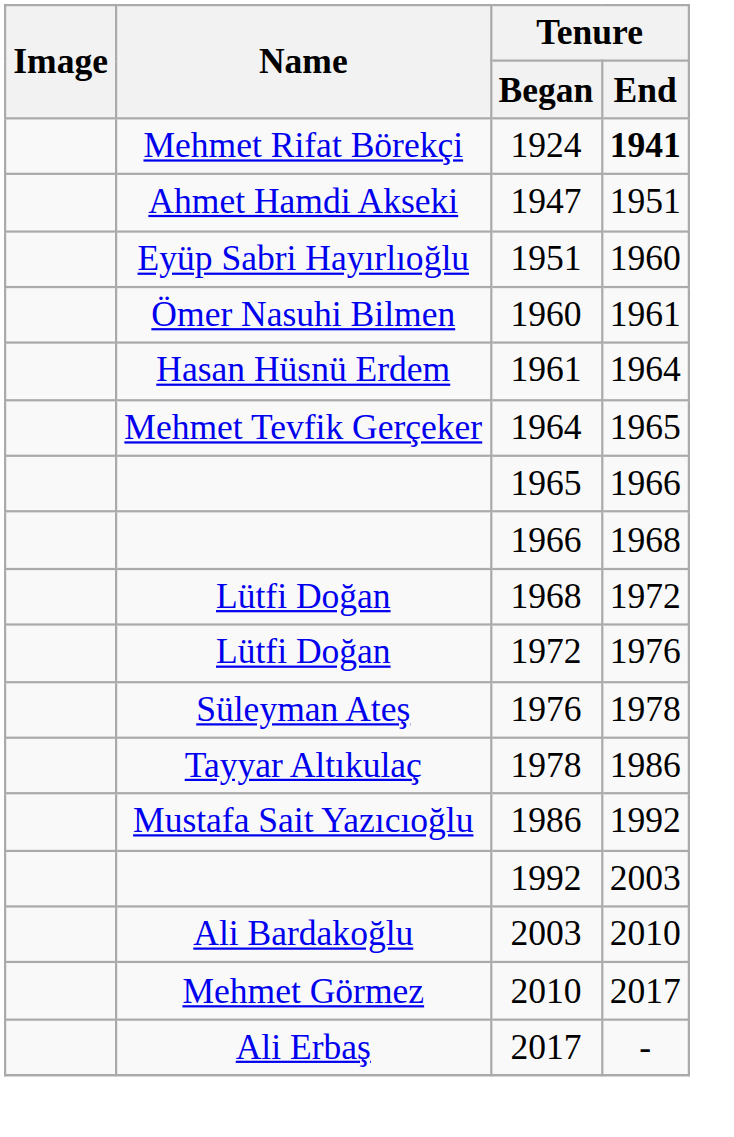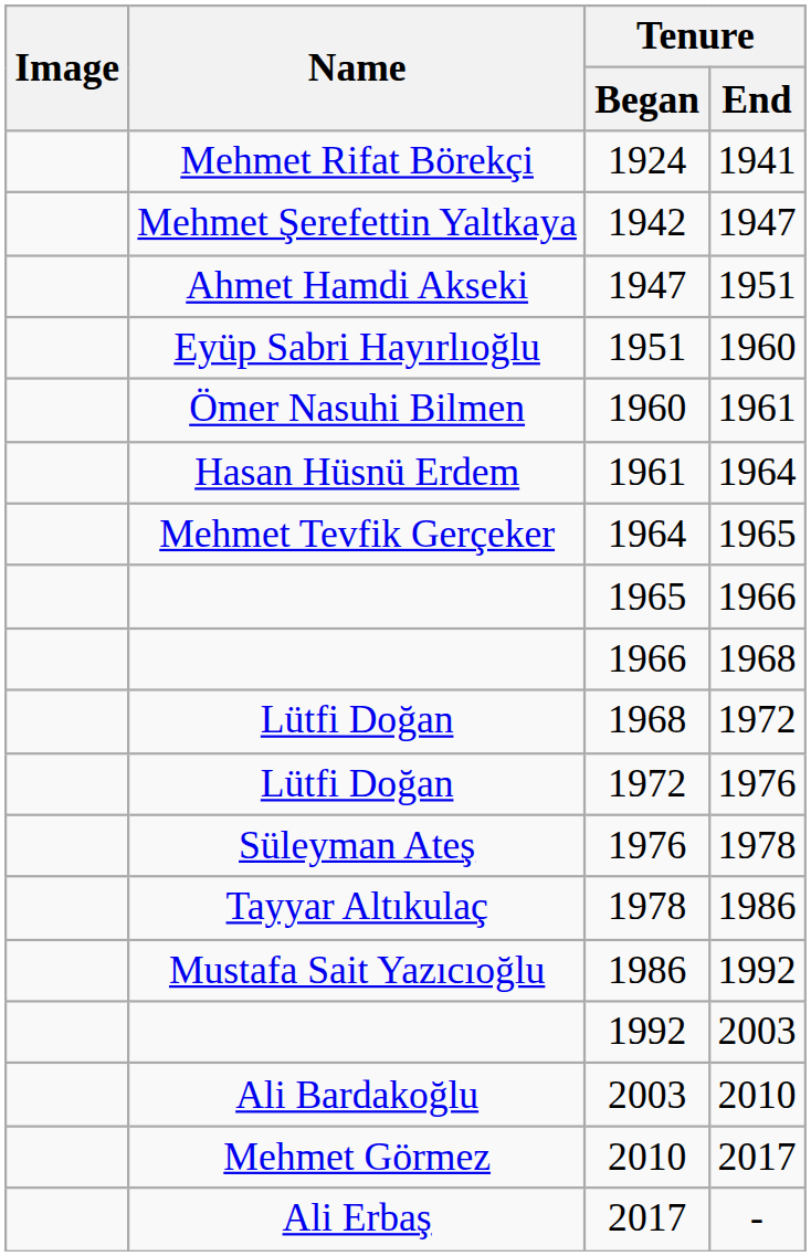 <table class="wikitable" style="text-align:center">
 <tr>
 <th rowspan="2">Image</th>
 <th rowspan="2">Name</th>
 <th colspan="2">Tenure</th>
 </tr>
 <tr>
 <th>Began</th>
 <th>End</th>
 </tr>
 <tr>
 <td></td>
 <td><a href='#'>Mehmet Rifat Börekçi</a></td>
 <td>1924</td>
-<td><strong>1941</strong></td>
+<td>1941</td>
+</tr>
+<tr>
+<td></td>
+<td><a href='#'>Mehmet Şerefettin Yaltkaya</a></td>
+<td>1942</td>
+<td>1947</td>
 </tr>
 <tr>
 <td></td>
 <td><a href='#'>Ahmet Hamdi Akseki</a></td>
 <td>1947</td>
 <td>1951</td>
 </tr>
 <tr>
 <td></td>
 <td><a href='#'>Eyüp Sabri Hayırlıoğlu</a></td>
 <td>1951</td>
 <td>1960</td>
 </tr>
 <tr>
 <td></td>
 <td><a href='#'>Ömer Nasuhi Bilmen</a></td>
 <td>1960</td>
 <td>1961</td>
 </tr>
 <tr>
 <td></td>
 <td><a href='#'>Hasan Hüsnü Erdem</a></td>
 <td>1961</td>
 <td>1964</td>
 </tr>
 <tr>
 <td></td>
 <td><a href='#'>Mehmet Tevfik Gerçeker</a></td>
 <td>1964</td>
 <td>1965</td>
 </tr>
 <tr>
 <td></td>
 <td></td>
 <td>1965</td>
 <td>1966</td>
 </tr>
 <tr>
 <td></td>
 <td></td>
 <td>1966</td>
 <td>1968</td>
 </tr>
 <tr>
 <td></td>
 <td><a href='#'>Lütfi Doğan</a></td>
 <td>1968</td>
 <td>1972</td>
 </tr>
 <tr>
 <td></td>
 <td><a href='#'>Lütfi Doğan</a></td>
 <td>1972</td>
 <td>1976</td>
 </tr>
 <tr>
 <td></td>
 <td><a href='#'>Süleyman Ateş</a></td>
 <td>1976</td>
 <td>1978</td>
 </tr>
 <tr>
 <td></td>
 <td><a href='#'>Tayyar Altıkulaç</a></td>
 <td>1978</td>
 <td>1986</td>
 </tr>
 <tr>
 <td></td>
 <td><a href='#'>Mustafa Sait Yazıcıoğlu</a></td>
 <td>1986</td>
 <td>1992</td>
 </tr>
 <tr>
 <td></td>
 <td></td>
 <td>1992</td>
 <td>2003</td>
 </tr>
 <tr>
 <td></td>
 <td><a href='#'>Ali Bardakoğlu</a></td>
 <td>2003</td>
 <td>2010</td>
 </tr>
 <tr>
 <td></td>
 <td><a href='#'>Mehmet Görmez</a></td>
 <td>2010</td>
 <td>2017</td>
 </tr>
 <tr>
 <td></td>
 <td><a href='#'>Ali Erbaş</a></td>
 <td>2017</td>
 <td>-</td>
 </tr>
 <tr>
 </tr>
 </table>
